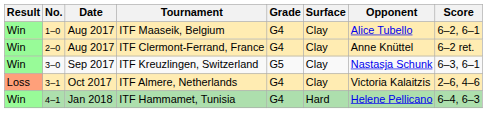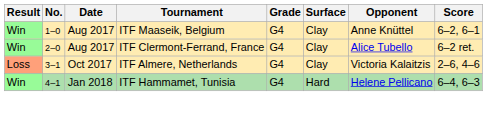 <table class="sortable wikitable">
 <tr>
 <th>Result</th>
 <th>No.</th>
 <th>Date</th>
 <th>Tournament</th>
 <th>Grade</th>
 <th>Surface</th>
 <th>Opponent</th>
 <th>Score</th>
 </tr>
 <tr bgcolor=#ffecb2>
 <td bgcolor="98FB98">Win</td>
 <td><small>1–0</small></td>
 <td>Aug 2017</td>
 <td>ITF Maaseik, Belgium</td>
 <td>G4</td>
 <td>Clay</td>
-<td> <a href='#'>Alice Tubello</a></td>
+<td> Anne Knüttel</td>
 <td>6–2, 6–1</td>
 </tr>
 <tr bgcolor=#ffecb2>
 <td bgcolor="98FB98">Win</td>
 <td><small>2–0</small></td>
 <td>Aug 2017</td>
 <td>ITF Clermont-Ferrand, France</td>
 <td>G4</td>
 <td>Clay</td>
-<td> Anne Knüttel</td>
+<td> <a href='#'>Alice Tubello</a></td>
 <td>6–2 ret.</td>
-</tr>
-<tr>
-<td bgcolor="98FB98">Win</td>
-<td><small>3–0</small></td>
-<td>Sep 2017</td>
-<td>ITF Kreuzlingen, Switzerland</td>
-<td>G5</td>
-<td>Clay</td>
-<td> <a href='#'>Nastasja Schunk</a></td>
-<td>6–3, 6–1</td>
 </tr>
 <tr bgcolor=#ffecb2>
 <td style="background:#ffa07a;">Loss</td>
 <td><small>3–1</small></td>
 <td>Oct 2017</td>
 <td>ITF Almere, Netherlands</td>
 <td>G4</td>
 <td>Clay</td>
 <td> Victoria Kalaitzis</td>
 <td>2–6, 4–6</td>
 </tr>
 <tr bgcolor="#ADDFAD">
 <td bgcolor="98FB98">Win</td>
 <td><small>4–1</small></td>
 <td>Jan 2018</td>
 <td>ITF Hammamet, Tunisia</td>
 <td>G4</td>
 <td>Hard</td>
 <td> <a href='#'>Helene Pellicano</a></td>
 <td>6–4, 6–3</td>
 </tr>
 </table>
